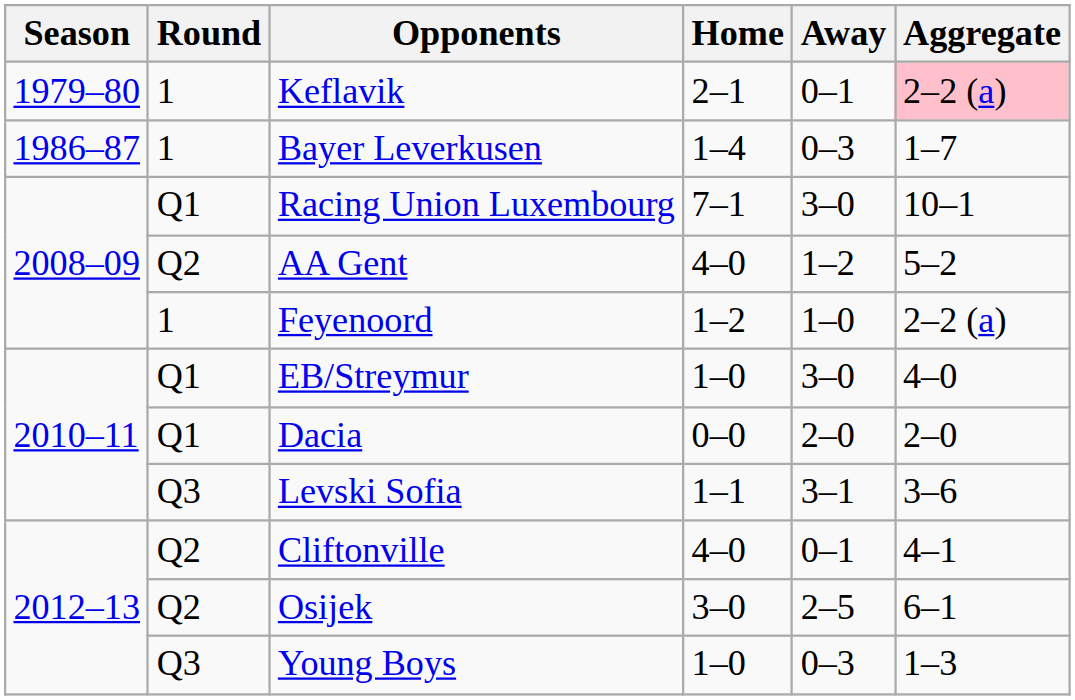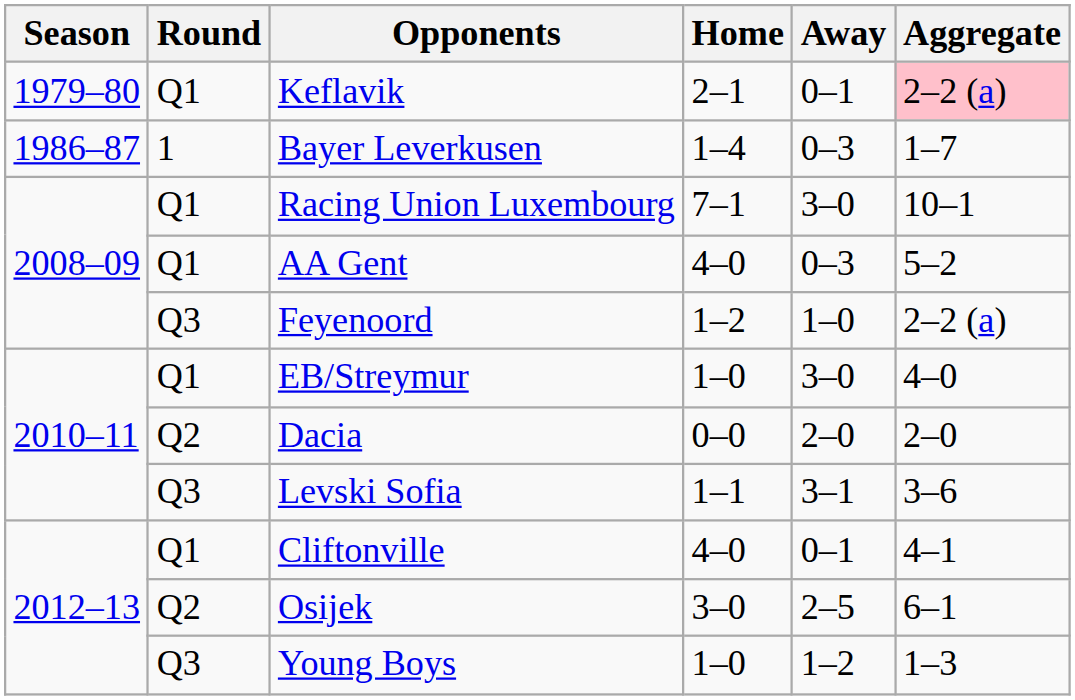 <table class="wikitable collapsible collapsed">
 <tr>
 <th>Season</th>
 <th>Round</th>
 <th>Opponents</th>
 <th>Home</th>
 <th>Away</th>
 <th>Aggregate</th>
 </tr>
 <tr>
 <td><a href='#'>1979–80</a></td>
-<td>1</td>
+<td>Q1</td>
 <td> <a href='#'>Keflavik</a></td>
 <td>2–1</td>
 <td>0–1</td>
 <td style="background: pink;">2–2 (<a href='#'>a</a>)</td>
 </tr>
 <tr>
 <td><a href='#'>1986–87</a></td>
 <td>1</td>
 <td> <a href='#'>Bayer Leverkusen</a></td>
 <td>1–4</td>
 <td>0–3</td>
 <td>1–7</td>
 </tr>
 <tr>
 <td rowspan=3><a href='#'>2008–09</a></td>
 <td>Q1</td>
 <td> <a href='#'>Racing Union Luxembourg</a></td>
 <td>7–1</td>
 <td>3–0</td>
 <td>10–1</td>
 </tr>
 <tr>
-<td>Q2</td>
+<td>Q1</td>
 <td> <a href='#'>AA Gent</a></td>
 <td>4–0</td>
-<td>1–2</td>
+<td>0–3</td>
 <td>5–2</td>
 </tr>
 <tr>
-<td>1</td>
+<td>Q3</td>
 <td> <a href='#'>Feyenoord</a></td>
 <td>1–2</td>
 <td>1–0</td>
 <td>2–2 (<a href='#'>a</a>)</td>
 </tr>
 <tr>
 <td rowspan=3><a href='#'>2010–11</a></td>
 <td>Q1</td>
 <td> <a href='#'>EB/Streymur</a></td>
 <td>1–0</td>
 <td>3–0</td>
 <td>4–0</td>
 </tr>
 <tr>
-<td>Q1</td>
+<td>Q2</td>
 <td> <a href='#'>Dacia</a></td>
 <td>0–0</td>
 <td>2–0</td>
 <td>2–0</td>
 </tr>
 <tr>
 <td>Q3</td>
 <td> <a href='#'>Levski Sofia</a></td>
 <td>1–1</td>
 <td>3–1</td>
 <td>3–6</td>
 </tr>
 <tr>
 <td rowspan=3><a href='#'>2012–13</a></td>
-<td>Q2</td>
+<td>Q1</td>
 <td> <a href='#'>Cliftonville</a></td>
 <td>4–0</td>
 <td>0–1</td>
 <td>4–1</td>
 </tr>
 <tr>
 <td>Q2</td>
 <td> <a href='#'>Osijek</a></td>
 <td>3–0</td>
 <td>2–5</td>
 <td>6–1</td>
 </tr>
 <tr>
 <td>Q3</td>
 <td> <a href='#'>Young Boys</a></td>
 <td>1–0</td>
-<td>0–3</td>
+<td>1–2</td>
 <td>1–3</td>
 </tr>
 </table>
